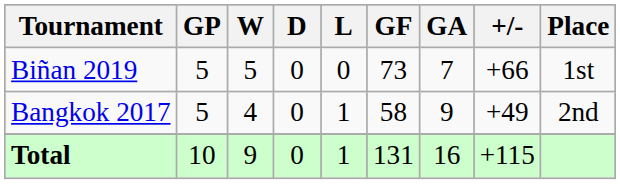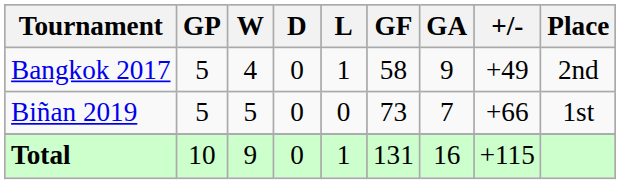 <table class="wikitable" style="text-align:center;">
 <tr>
 <th>Tournament</th>
 <th width=20>GP</th>
 <th width=20>W</th>
 <th width=20>D</th>
 <th width=20>L</th>
 <th width=20>GF</th>
 <th width=20>GA</th>
 <th width=20>+/-</th>
 <th width=20>Place</th>
 </tr>
 <tr>
+<td style="text-align:left;"><a href='#'>Bangkok 2017</a></td>
+<td>5</td>
+<td>4</td>
+<td>0</td>
+<td>1</td>
+<td>58</td>
+<td>9</td>
+<td>+49</td>
+<td>2nd</td>
+</tr>
+<tr>
 <td style="text-align:left;"><a href='#'>Biñan 2019</a></td>
 <td>5</td>
 <td>5</td>
 <td>0</td>
 <td>0</td>
 <td>73</td>
 <td>7</td>
 <td>+66</td>
 <td>1st</td>
-</tr>
-<tr>
-<td style="text-align:left;"><a href='#'>Bangkok 2017</a></td>
-<td>5</td>
-<td>4</td>
-<td>0</td>
-<td>1</td>
-<td>58</td>
-<td>9</td>
-<td>+49</td>
-<td>2nd</td>
 </tr>
 <tr>
 </tr>
 <tr style="background:#ccffcc;">
 <td style="text-align:left;"><strong>Total</strong></td>
 <td>10</td>
 <td>9</td>
 <td>0</td>
 <td>1</td>
 <td>131</td>
 <td>16</td>
 <td>+115</td>
 <td></td>
 </tr>
 </table>
